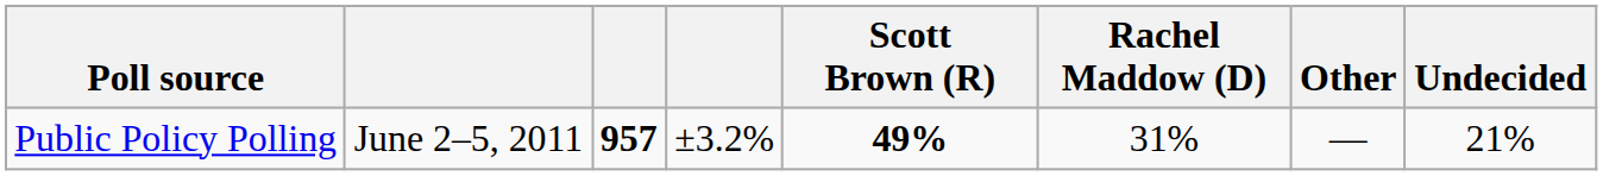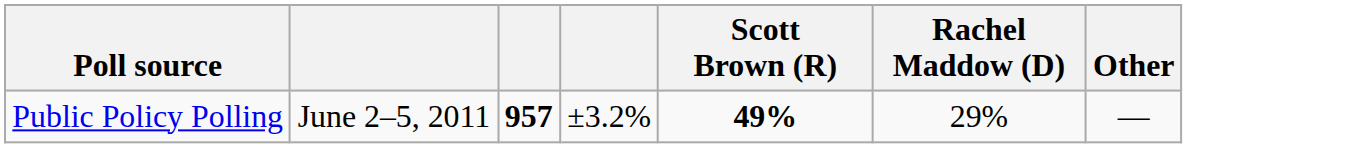 <table class="wikitable" style="text-align:center">
 <tr valign= bottom>
 <th>Poll source</th>
 <th></th>
 <th></th>
 <th></th>
 <th style="width:100px;">Scott<br>Brown (R)</th>
 <th style="width:100px;">Rachel<br>Maddow (D)</th>
 <th>Other</th>
-<th>Undecided</th>
 </tr>
 <tr>
 <td align=left><a href='#'>Public Policy Polling</a></td>
 <td>June 2–5, 2011</td>
 <td><strong>957</strong></td>
 <td>±3.2%</td>
 <td><strong>49%</strong></td>
-<td>31%</td>
+<td>29%</td>
 <td>—</td>
-<td>21%</td>
 </tr>
 </table>
